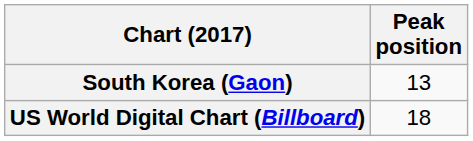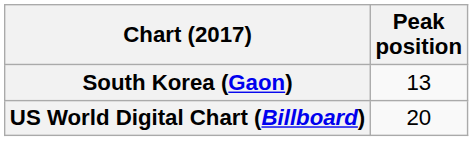 <table class="wikitable plainrowheaders" style="text-align:center">
 <tr>
 <th scope="col">Chart (2017)</th>
 <th scope="col">Peak<br>position</th>
 </tr>
 <tr>
 <th scope="row">South Korea (<a href='#'>Gaon</a>)</th>
 <td>13</td>
 </tr>
 <tr>
 <th scope="row">US World Digital Chart (<em><a href='#'>Billboard</a></em>)</th>
-<td>18</td>
+<td>20</td>
 </tr>
 </table>
